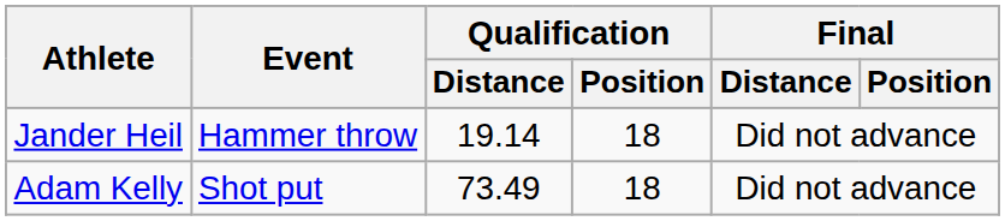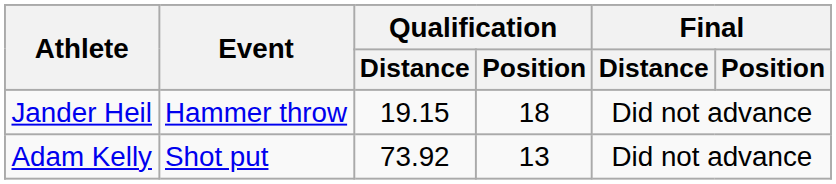 <table class=wikitable style=font-size:90%>
 <tr>
 <th rowspan=2>Athlete</th>
 <th rowspan=2>Event</th>
 <th colspan=2>Qualification</th>
 <th colspan=2>Final</th>
 </tr>
 <tr style=font-size:95%>
 <th>Distance</th>
 <th>Position</th>
 <th>Distance</th>
 <th>Position</th>
 </tr>
 <tr align=center>
 <td align=left><a href='#'>Jander Heil</a></td>
 <td align=left><a href='#'>Hammer throw</a></td>
-<td>19.14</td>
+<td>19.15</td>
 <td>18</td>
 <td colspan=2>Did not advance</td>
 </tr>
 <tr align=center>
 <td align=left><a href='#'>Adam Kelly</a></td>
 <td align=left><a href='#'>Shot put</a></td>
-<td>73.49</td>
-<td>18</td>
+<td>73.92</td>
+<td>13</td>
 <td colspan=2>Did not advance</td>
 </tr>
 </table>
